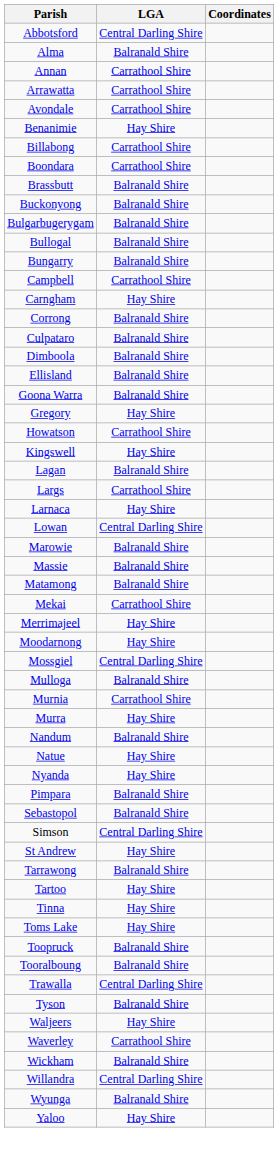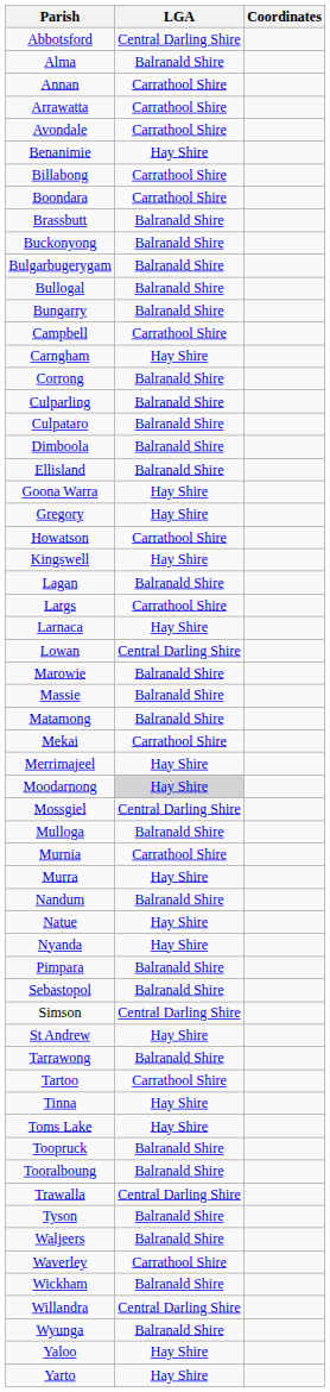 <table class="wikitable" style="text-align:center">
 <tr>
 <th>Parish</th>
 <th>LGA</th>
 <th>Coordinates</th>
 </tr>
 <tr>
 <td><a href='#'>Abbotsford</a></td>
 <td><a href='#'>Central Darling Shire</a></td>
 <td></td>
 </tr>
 <tr>
 <td><a href='#'>Alma</a></td>
 <td><a href='#'>Balranald Shire</a></td>
 <td></td>
 </tr>
 <tr>
 <td><a href='#'>Annan</a></td>
 <td><a href='#'>Carrathool Shire</a></td>
 <td></td>
 </tr>
 <tr>
 <td><a href='#'>Arrawatta</a></td>
 <td><a href='#'>Carrathool Shire</a></td>
 <td></td>
 </tr>
 <tr>
 <td><a href='#'>Avondale</a></td>
 <td><a href='#'>Carrathool Shire</a></td>
 <td></td>
 </tr>
 <tr>
 <td><a href='#'>Benanimie</a></td>
 <td><a href='#'>Hay Shire</a></td>
 <td></td>
 </tr>
 <tr>
 <td><a href='#'>Billabong</a></td>
 <td><a href='#'>Carrathool Shire</a></td>
 <td></td>
 </tr>
 <tr>
 <td><a href='#'>Boondara</a></td>
 <td><a href='#'>Carrathool Shire</a></td>
 <td></td>
 </tr>
 <tr>
 <td><a href='#'>Brassbutt</a></td>
 <td><a href='#'>Balranald Shire</a></td>
 <td></td>
 </tr>
 <tr>
 <td><a href='#'>Buckonyong</a></td>
 <td><a href='#'>Balranald Shire</a></td>
 <td></td>
 </tr>
 <tr>
 <td><a href='#'>Bulgarbugerygam</a></td>
 <td><a href='#'>Balranald Shire</a></td>
 <td></td>
 </tr>
 <tr>
 <td><a href='#'>Bullogal</a></td>
 <td><a href='#'>Balranald Shire</a></td>
 <td></td>
 </tr>
 <tr>
 <td><a href='#'>Bungarry</a></td>
 <td><a href='#'>Balranald Shire</a></td>
 <td></td>
 </tr>
 <tr>
 <td><a href='#'>Campbell</a></td>
 <td><a href='#'>Carrathool Shire</a></td>
 <td></td>
 </tr>
 <tr>
 <td><a href='#'>Carngham</a></td>
 <td><a href='#'>Hay Shire</a></td>
 <td></td>
 </tr>
 <tr>
 <td><a href='#'>Corrong</a></td>
 <td><a href='#'>Balranald Shire</a></td>
 <td></td>
 </tr>
 <tr>
+<td><a href='#'>Culparling</a></td>
+<td><a href='#'>Balranald Shire</a></td>
+<td></td>
+</tr>
+<tr>
 <td><a href='#'>Culpataro</a></td>
 <td><a href='#'>Balranald Shire</a></td>
 <td></td>
 </tr>
 <tr>
 <td><a href='#'>Dimboola</a></td>
 <td><a href='#'>Balranald Shire</a></td>
 <td></td>
 </tr>
 <tr>
 <td><a href='#'>Ellisland</a></td>
 <td><a href='#'>Balranald Shire</a></td>
 <td></td>
 </tr>
 <tr>
 <td><a href='#'>Goona Warra</a></td>
-<td><a href='#'>Balranald Shire</a></td>
+<td><a href='#'>Hay Shire</a></td>
 <td></td>
 </tr>
 <tr>
 <td><a href='#'>Gregory</a></td>
 <td><a href='#'>Hay Shire</a></td>
 <td></td>
 </tr>
 <tr>
 <td><a href='#'>Howatson</a></td>
 <td><a href='#'>Carrathool Shire</a></td>
 <td></td>
 </tr>
 <tr>
 <td><a href='#'>Kingswell</a></td>
 <td><a href='#'>Hay Shire</a></td>
 <td></td>
 </tr>
 <tr>
 <td><a href='#'>Lagan</a></td>
 <td><a href='#'>Balranald Shire</a></td>
 <td></td>
 </tr>
 <tr>
 <td><a href='#'>Largs</a></td>
 <td><a href='#'>Carrathool Shire</a></td>
 <td></td>
 </tr>
 <tr>
 <td><a href='#'>Larnaca</a></td>
 <td><a href='#'>Hay Shire</a></td>
 <td></td>
 </tr>
 <tr>
 <td><a href='#'>Lowan</a></td>
 <td><a href='#'>Central Darling Shire</a></td>
 <td></td>
 </tr>
 <tr>
 <td><a href='#'>Marowie</a></td>
 <td><a href='#'>Balranald Shire</a></td>
 <td></td>
 </tr>
 <tr>
 <td><a href='#'>Massie</a></td>
 <td><a href='#'>Balranald Shire</a></td>
 <td></td>
 </tr>
 <tr>
 <td><a href='#'>Matamong</a></td>
 <td><a href='#'>Balranald Shire</a></td>
 <td></td>
 </tr>
 <tr>
 <td><a href='#'>Mekai</a></td>
 <td><a href='#'>Carrathool Shire</a></td>
 <td></td>
 </tr>
 <tr>
 <td><a href='#'>Merrimajeel</a></td>
 <td><a href='#'>Hay Shire</a></td>
 <td></td>
 </tr>
 <tr>
 <td><a href='#'>Moodarnong</a></td>
-<td><a href='#'>Hay Shire</a></td>
+<td style="background: lightgrey;"><a href='#'>Hay Shire</a></td>
 <td></td>
 </tr>
 <tr>
 <td><a href='#'>Mossgiel</a></td>
 <td><a href='#'>Central Darling Shire</a></td>
 <td></td>
 </tr>
 <tr>
 <td><a href='#'>Mulloga</a></td>
 <td><a href='#'>Balranald Shire</a></td>
 <td></td>
 </tr>
 <tr>
 <td><a href='#'>Murnia</a></td>
 <td><a href='#'>Carrathool Shire</a></td>
 <td></td>
 </tr>
 <tr>
 <td><a href='#'>Murra</a></td>
 <td><a href='#'>Hay Shire</a></td>
 <td></td>
 </tr>
 <tr>
 <td><a href='#'>Nandum</a></td>
 <td><a href='#'>Balranald Shire</a></td>
 <td></td>
 </tr>
 <tr>
 <td><a href='#'>Natue</a></td>
 <td><a href='#'>Hay Shire</a></td>
 <td></td>
 </tr>
 <tr>
 <td><a href='#'>Nyanda</a></td>
 <td><a href='#'>Hay Shire</a></td>
 <td></td>
 </tr>
 <tr>
 <td><a href='#'>Pimpara</a></td>
 <td><a href='#'>Balranald Shire</a></td>
 <td></td>
 </tr>
 <tr>
 <td><a href='#'>Sebastopol</a></td>
 <td><a href='#'>Balranald Shire</a></td>
 <td></td>
 </tr>
 <tr>
 <td>Simson</td>
 <td><a href='#'>Central Darling Shire</a></td>
 <td></td>
 </tr>
 <tr>
 <td><a href='#'>St Andrew</a></td>
 <td><a href='#'>Hay Shire</a></td>
 <td></td>
 </tr>
 <tr>
 <td><a href='#'>Tarrawong</a></td>
 <td><a href='#'>Balranald Shire</a></td>
 <td></td>
 </tr>
 <tr>
 <td><a href='#'>Tartoo</a></td>
-<td><a href='#'>Hay Shire</a></td>
+<td><a href='#'>Carrathool Shire</a></td>
 <td></td>
 </tr>
 <tr>
 <td><a href='#'>Tinna</a></td>
 <td><a href='#'>Hay Shire</a></td>
 <td></td>
 </tr>
 <tr>
 <td><a href='#'>Toms Lake</a></td>
 <td><a href='#'>Hay Shire</a></td>
 <td></td>
 </tr>
 <tr>
 <td><a href='#'>Toopruck</a></td>
 <td><a href='#'>Balranald Shire</a></td>
 <td></td>
 </tr>
 <tr>
 <td><a href='#'>Tooralboung</a></td>
 <td><a href='#'>Balranald Shire</a></td>
 <td></td>
 </tr>
 <tr>
 <td><a href='#'>Trawalla</a></td>
 <td><a href='#'>Central Darling Shire</a></td>
 <td></td>
 </tr>
 <tr>
 <td><a href='#'>Tyson</a></td>
 <td><a href='#'>Balranald Shire</a></td>
 <td></td>
 </tr>
 <tr>
 <td><a href='#'>Waljeers</a></td>
-<td><a href='#'>Hay Shire</a></td>
+<td><a href='#'>Balranald Shire</a></td>
 <td></td>
 </tr>
 <tr>
 <td><a href='#'>Waverley</a></td>
 <td><a href='#'>Carrathool Shire</a></td>
 <td></td>
 </tr>
 <tr>
 <td><a href='#'>Wickham</a></td>
 <td><a href='#'>Balranald Shire</a></td>
 <td></td>
 </tr>
 <tr>
 <td><a href='#'>Willandra</a></td>
 <td><a href='#'>Central Darling Shire</a></td>
 <td></td>
 </tr>
 <tr>
 <td><a href='#'>Wyunga</a></td>
 <td><a href='#'>Balranald Shire</a></td>
 <td></td>
 </tr>
 <tr>
 <td><a href='#'>Yaloo</a></td>
 <td><a href='#'>Hay Shire</a></td>
 <td></td>
 </tr>
+<tr>
+<td><a href='#'>Yarto</a></td>
+<td><a href='#'>Hay Shire</a></td>
+<td></td>
+</tr>
 </table>
